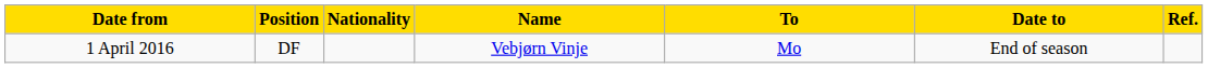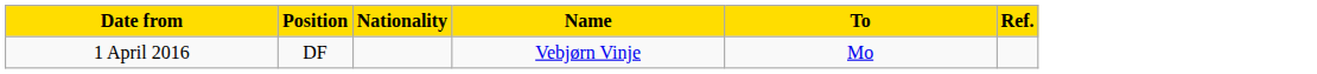 <table class="wikitable" style="text-align:center; font-size:90%; ">
 <tr>
 <th style="background:#FFDD00; color:black; width:200px;">Date from</th>
 <th style="background:#FFDD00; color:black; width:50px;">Position</th>
 <th style="background:#FFDD00; color:black; width:50px;">Nationality</th>
 <th style="background:#FFDD00; color:black; width:200px;">Name</th>
 <th style="background:#FFDD00; color:black; width:200px;">To</th>
-<th style="background:#FFDD00; color:black; width:200px;">Date to</th>
 <th style="background:#FFDD00; color:black; width:25;">Ref.</th>
 </tr>
 <tr>
 <td>1 April 2016</td>
 <td>DF</td>
 <td></td>
 <td><a href='#'>Vebjørn Vinje</a></td>
 <td><a href='#'>Mo</a></td>
-<td>End of season</td>
 <td></td>
 </tr>
 </table>
